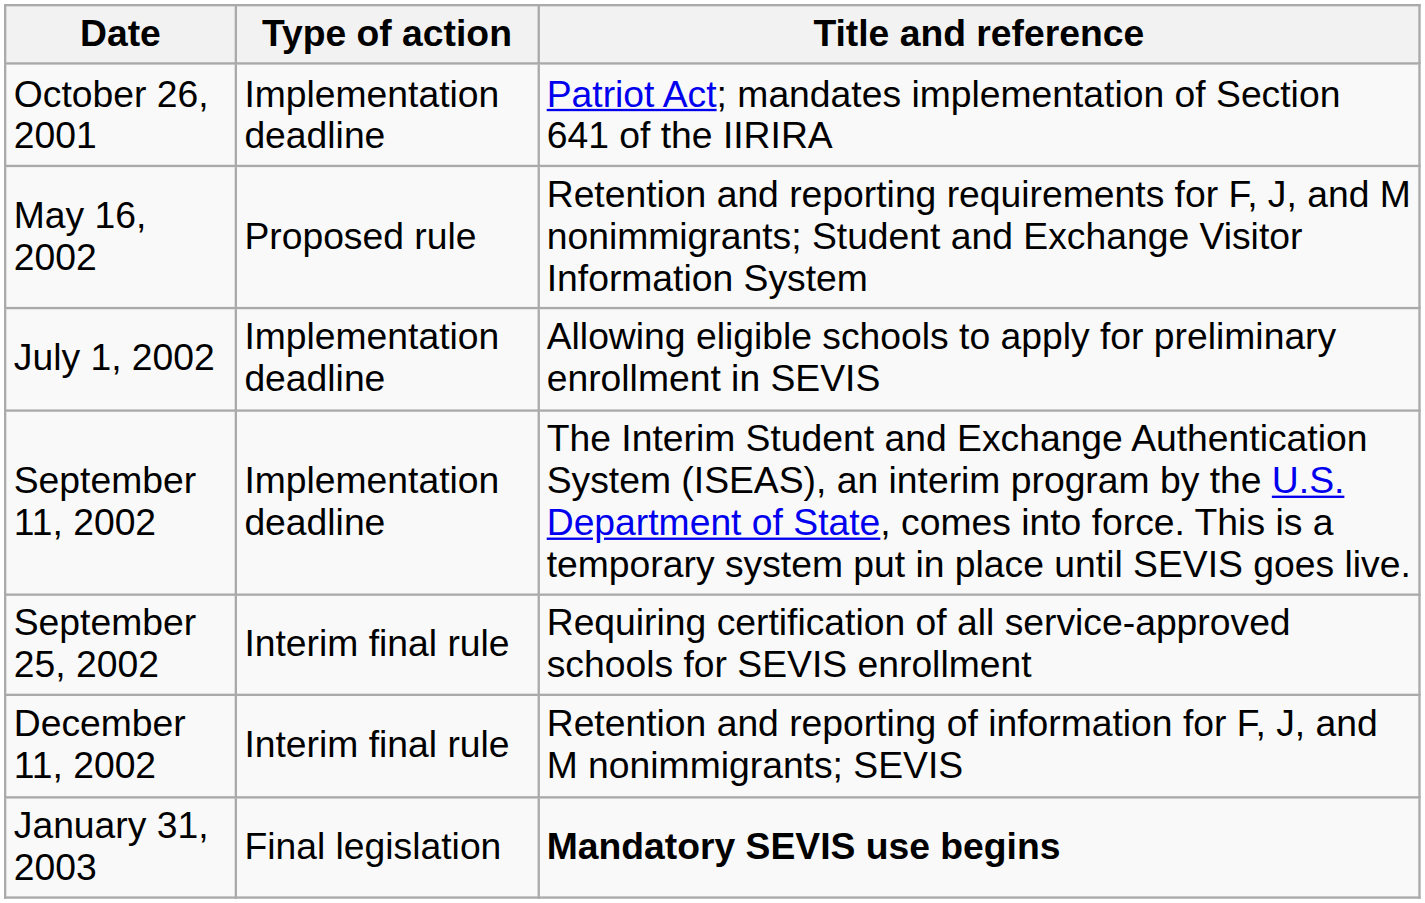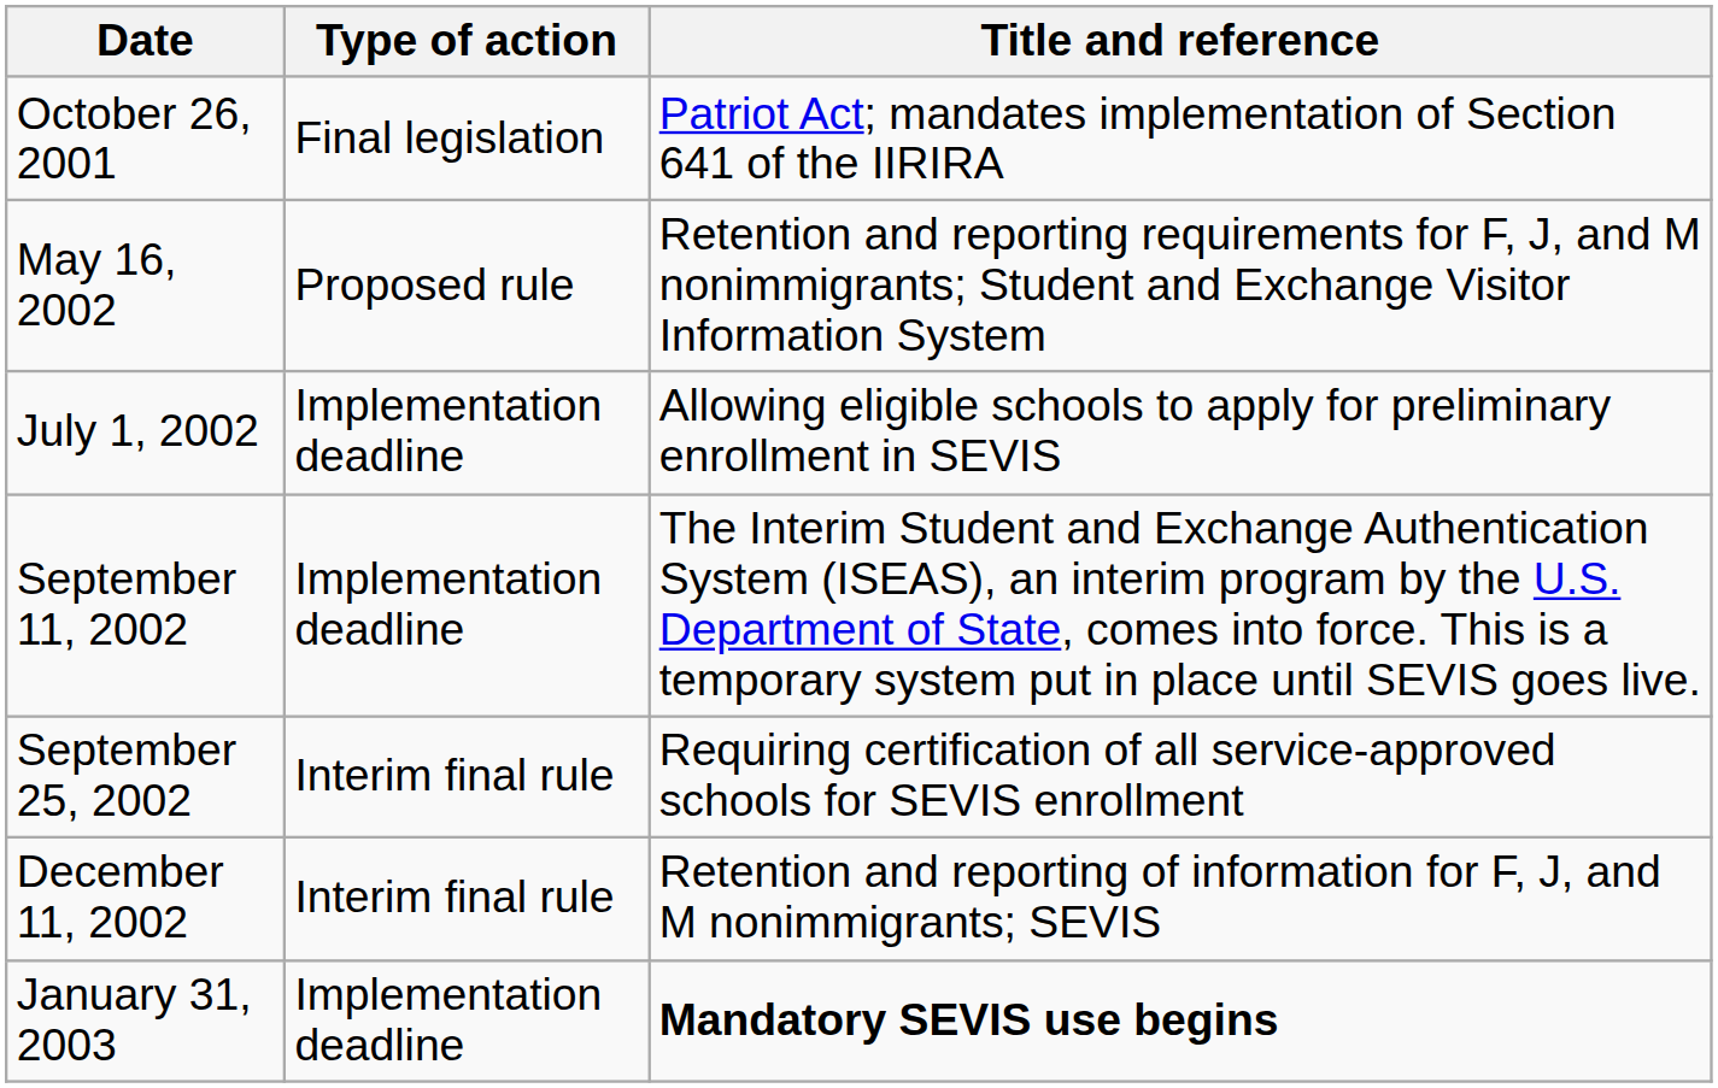 <table class="wikitable" border="1">
 <tr>
 <th>Date</th>
 <th>Type of action</th>
 <th>Title and reference</th>
 </tr>
 <tr>
 <td>October 26, 2001</td>
-<td>Implementation deadline</td>
+<td>Final legislation</td>
 <td><a href='#'>Patriot Act</a>; mandates implementation of Section 641 of the IIRIRA</td>
 </tr>
 <tr>
 <td>May 16, 2002</td>
 <td>Proposed rule</td>
 <td>Retention and reporting requirements for F, J, and M nonimmigrants; Student and Exchange Visitor Information System</td>
 </tr>
 <tr>
 <td>July 1, 2002</td>
 <td>Implementation deadline</td>
 <td>Allowing eligible schools to apply for preliminary enrollment in SEVIS</td>
 </tr>
 <tr>
 <td>September 11, 2002</td>
 <td>Implementation deadline</td>
 <td>The Interim Student and Exchange Authentication System (ISEAS), an interim program by the <a href='#'>U.S. Department of State</a>, comes into force. This is a temporary system put in place until SEVIS goes live.</td>
 </tr>
 <tr>
 <td>September 25, 2002</td>
 <td>Interim final rule</td>
 <td>Requiring certification of all service-approved schools for SEVIS enrollment</td>
 </tr>
 <tr>
 <td>December 11, 2002</td>
 <td>Interim final rule</td>
 <td>Retention and reporting of information for F, J, and M nonimmigrants; SEVIS</td>
 </tr>
 <tr>
 <td>January 31, 2003</td>
-<td>Final legislation</td>
+<td>Implementation deadline</td>
 <td><strong>Mandatory SEVIS use begins</strong></td>
 </tr>
 </table>
